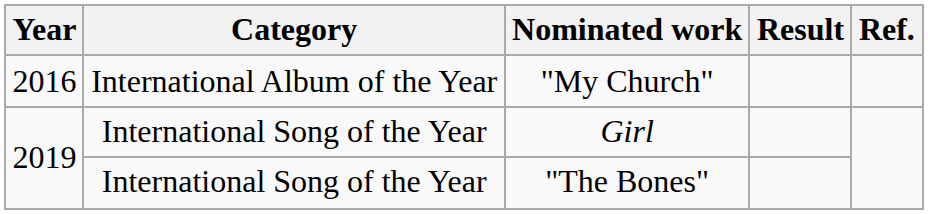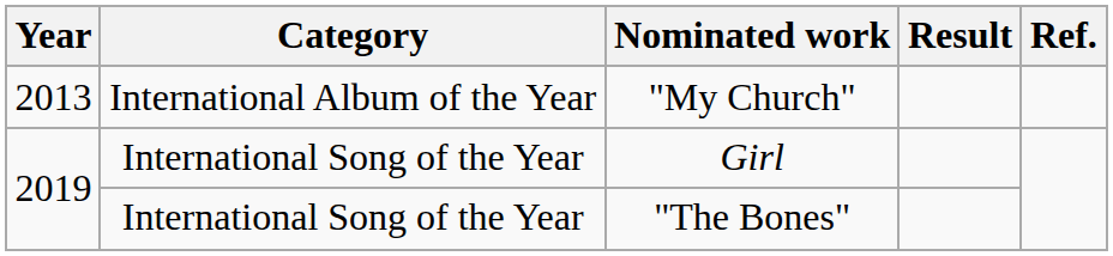 <table class="wikitable" style="text-align:center;">
 <tr>
 <th>Year</th>
 <th>Category</th>
 <th>Nominated work</th>
 <th>Result</th>
 <th>Ref.</th>
 </tr>
 <tr>
-<td rowspan="1">2016</td>
+<td rowspan="1">2013</td>
 <td>International Album of the Year</td>
 <td>"My Church"</td>
 <td></td>
 <td></td>
 </tr>
 <tr>
 <td rowspan="2">2019</td>
 <td>International Song of the Year</td>
 <td><em>Girl</em></td>
 <td></td>
 <td rowspan="2"></td>
 </tr>
 <tr>
 <td>International Song of the Year</td>
 <td>"The Bones"</td>
 <td></td>
 </tr>
 </table>
